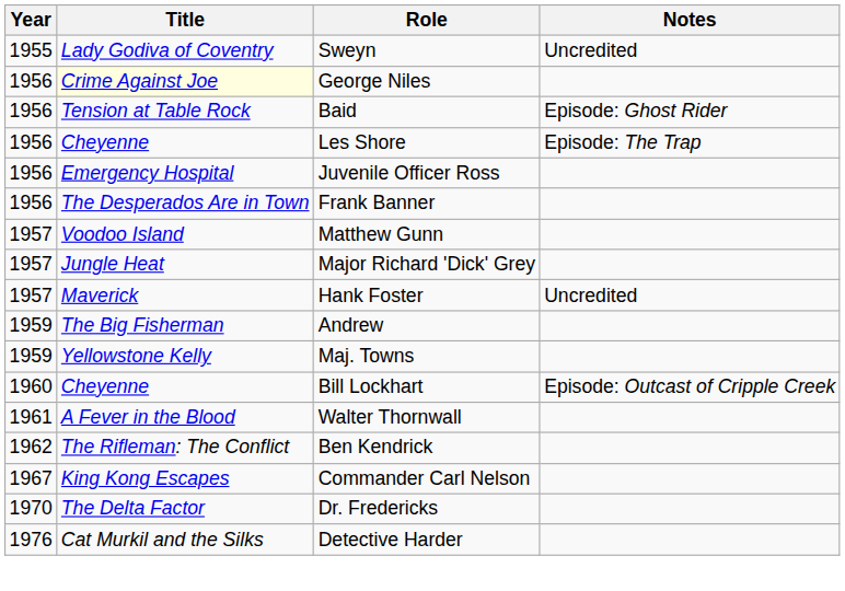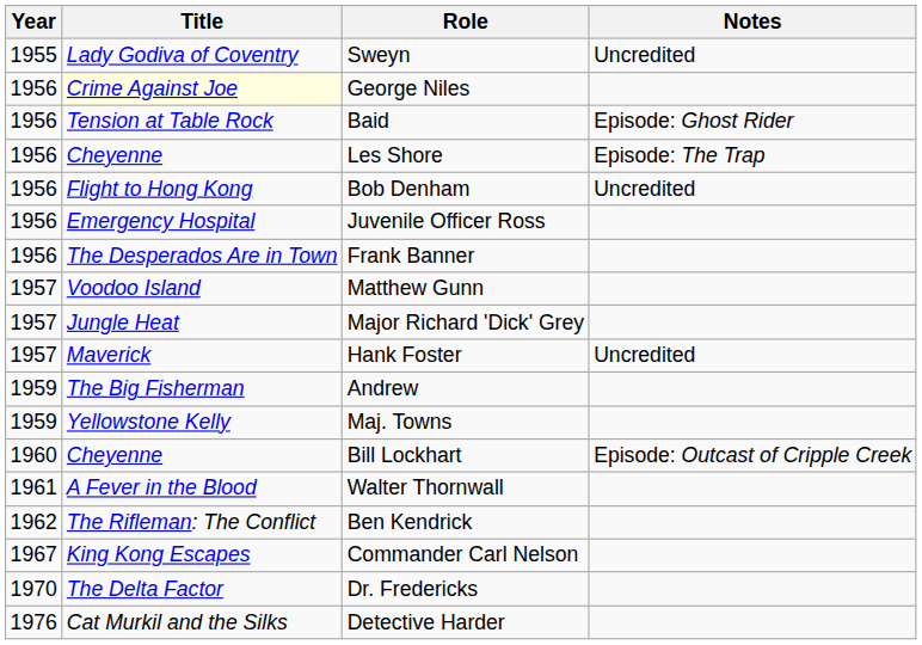 <table class="wikitable">
 <tr>
 <th>Year</th>
 <th>Title</th>
 <th>Role</th>
 <th>Notes</th>
 </tr>
 <tr>
 <td>1955</td>
 <td><em><a href='#'>Lady Godiva of Coventry</a></em></td>
 <td>Sweyn</td>
 <td>Uncredited</td>
 </tr>
 <tr>
 <td>1956</td>
 <td style="background: lightyellow;"><em><a href='#'>Crime Against Joe</a></em></td>
 <td>George Niles</td>
 <td></td>
 </tr>
 <tr>
 <td>1956</td>
 <td><em><a href='#'>Tension at Table Rock</a></em></td>
 <td>Baid</td>
 <td>Episode: <em>Ghost Rider</em></td>
 </tr>
 <tr>
 <td>1956</td>
 <td><em><a href='#'>Cheyenne</a></em></td>
 <td>Les Shore</td>
 <td>Episode: <em>The Trap</em></td>
+</tr>
+<tr>
+<td>1956</td>
+<td><em><a href='#'>Flight to Hong Kong</a></em></td>
+<td>Bob Denham</td>
+<td>Uncredited</td>
 </tr>
 <tr>
 <td>1956</td>
 <td><em><a href='#'>Emergency Hospital</a></em></td>
 <td>Juvenile Officer Ross</td>
 <td></td>
 </tr>
 <tr>
 <td>1956</td>
 <td><em><a href='#'>The Desperados Are in Town</a></em></td>
 <td>Frank Banner</td>
 <td></td>
 </tr>
 <tr>
 <td>1957</td>
 <td><em><a href='#'>Voodoo Island</a></em></td>
 <td>Matthew Gunn</td>
 <td></td>
 </tr>
 <tr>
 <td>1957</td>
 <td><em><a href='#'>Jungle Heat</a></em></td>
 <td>Major Richard 'Dick' Grey</td>
 <td></td>
 </tr>
 <tr>
 <td>1957</td>
 <td><em><a href='#'>Maverick</a></em></td>
 <td>Hank Foster</td>
 <td>Uncredited</td>
 </tr>
 <tr>
 <td>1959</td>
 <td><em><a href='#'>The Big Fisherman</a></em></td>
 <td>Andrew</td>
 <td></td>
 </tr>
 <tr>
 <td>1959</td>
 <td><em><a href='#'>Yellowstone Kelly</a></em></td>
 <td>Maj. Towns</td>
 <td></td>
 </tr>
 <tr>
 <td>1960</td>
 <td><em><a href='#'>Cheyenne</a></em></td>
 <td>Bill Lockhart</td>
 <td>Episode: <em>Outcast of Cripple Creek</em></td>
 </tr>
 <tr>
 <td>1961</td>
 <td><em><a href='#'>A Fever in the Blood</a></em></td>
 <td>Walter Thornwall</td>
 <td></td>
 </tr>
 <tr>
 <td>1962</td>
 <td><em><a href='#'>The Rifleman</a>: The Conflict</em></td>
 <td>Ben Kendrick</td>
 <td></td>
 </tr>
 <tr>
 <td>1967</td>
 <td><em><a href='#'>King Kong Escapes</a></em></td>
 <td>Commander Carl Nelson</td>
 <td></td>
 </tr>
 <tr>
 <td>1970</td>
 <td><em><a href='#'>The Delta Factor</a></em></td>
 <td>Dr. Fredericks</td>
 <td></td>
 </tr>
 <tr>
 <td>1976</td>
 <td><em>Cat Murkil and the Silks</em></td>
 <td>Detective Harder</td>
 <td></td>
 </tr>
 </table>
